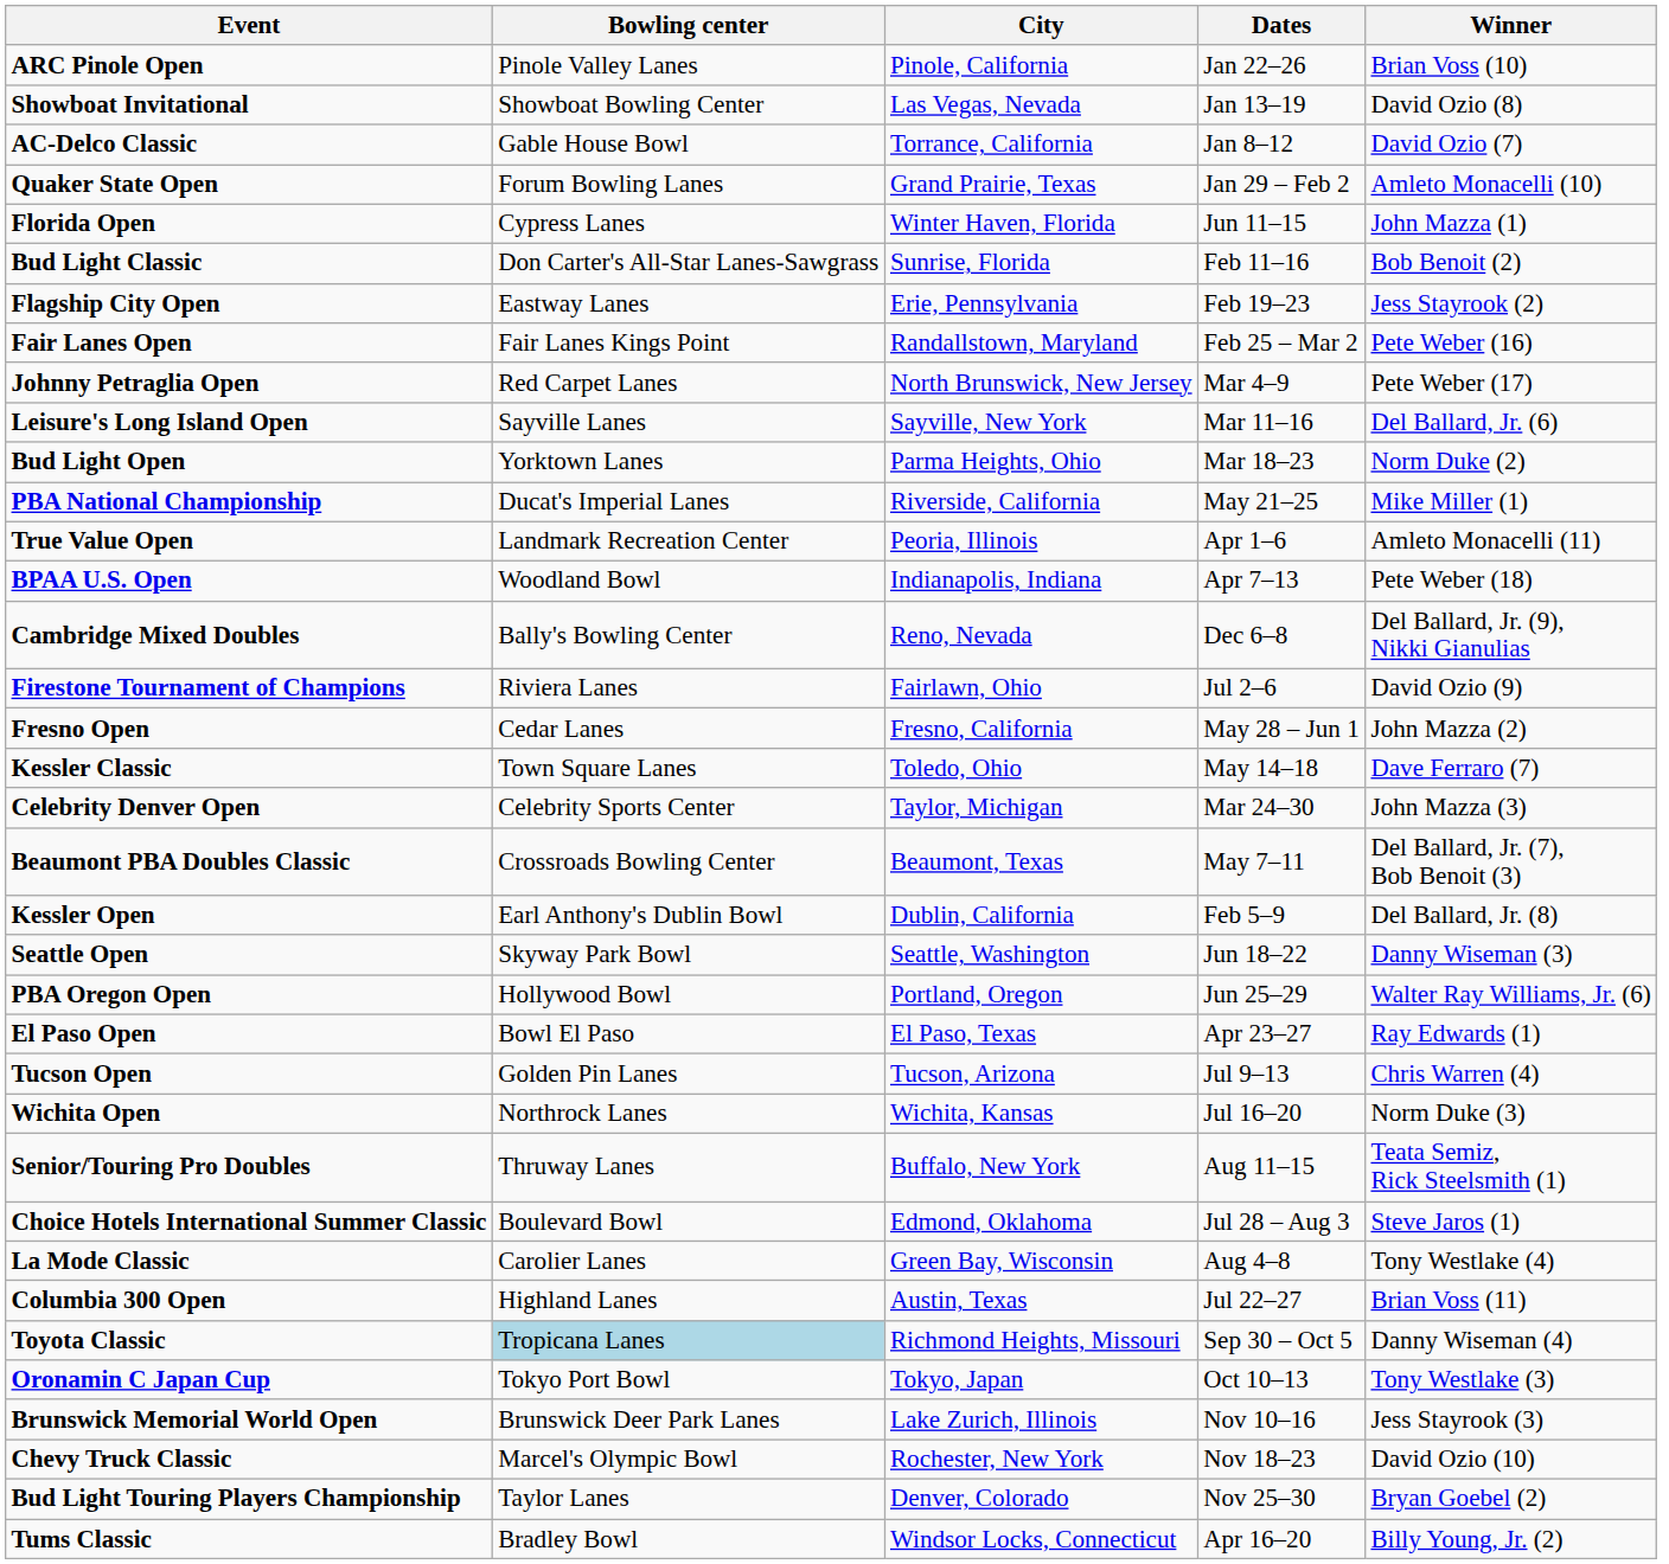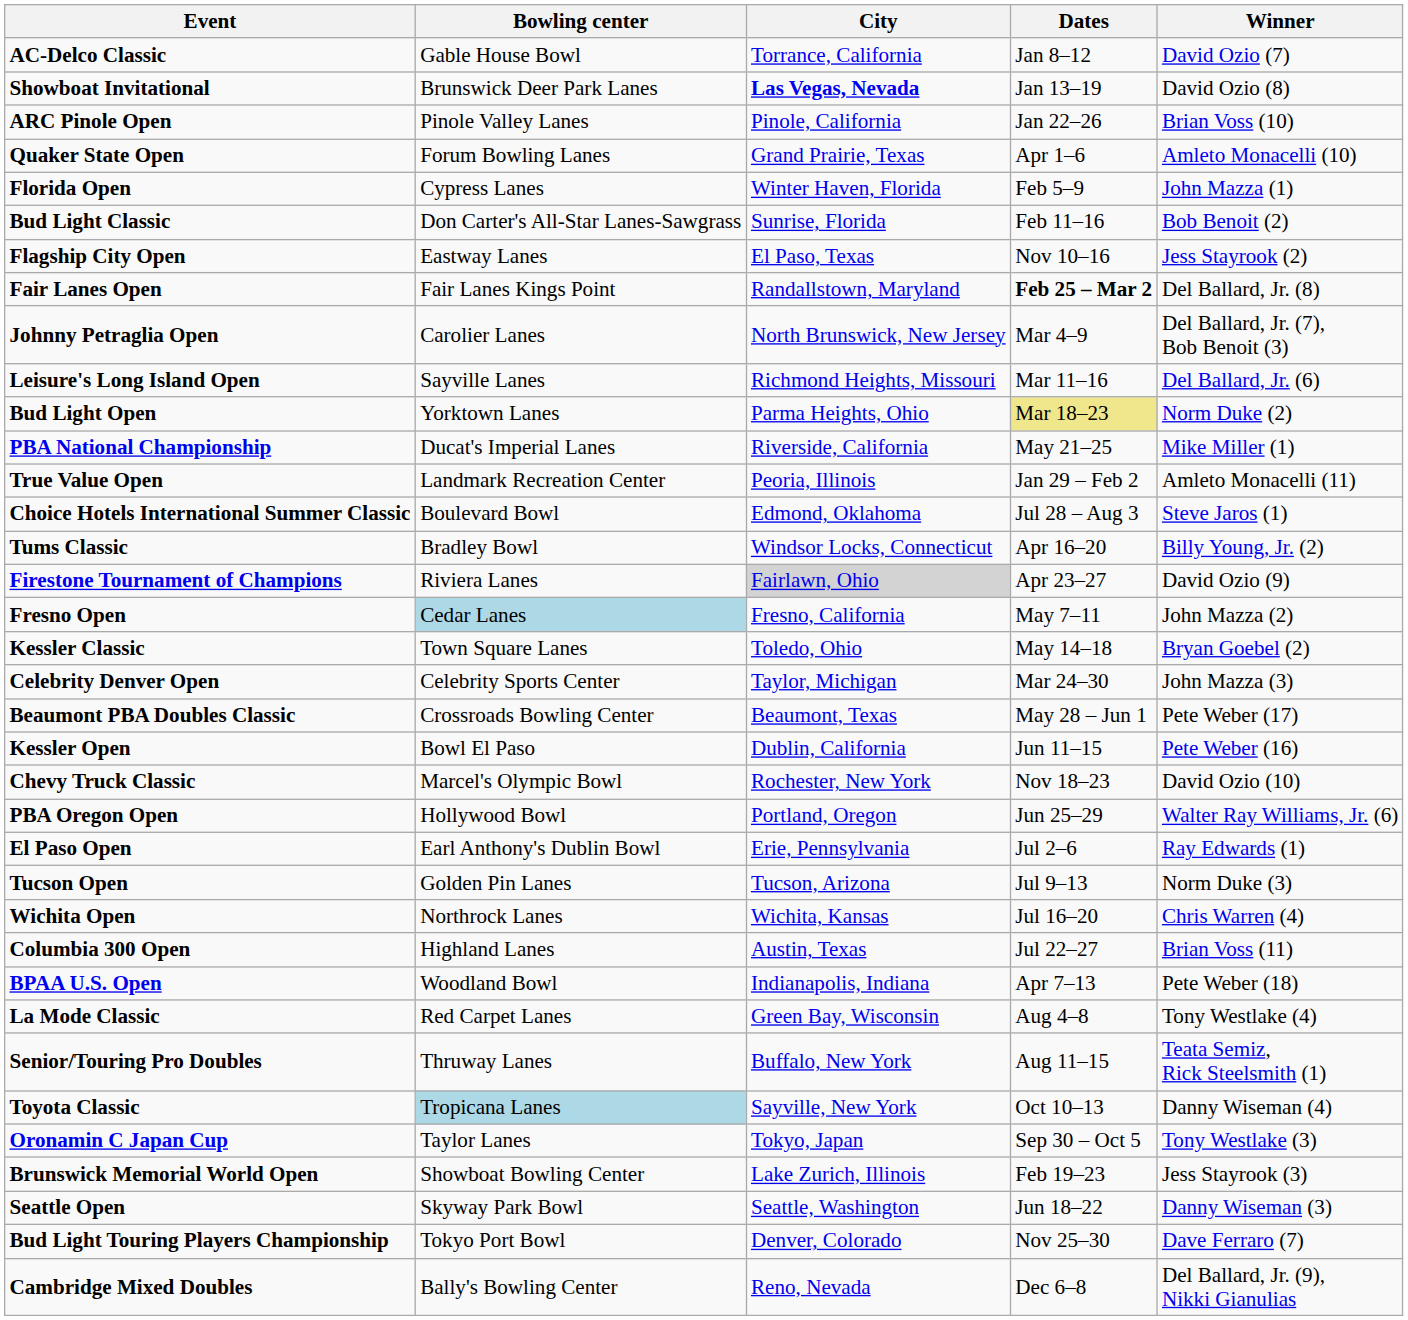 <table class="wikitable">
 <tr>
 <th>Event</th>
 <th>Bowling center</th>
 <th>City</th>
 <th>Dates</th>
 <th>Winner</th>
 </tr>
 <tr>
+<td><strong>AC-Delco Classic</strong></td>
+<td>Gable House Bowl</td>
+<td><a href='#'>Torrance, California</a></td>
+<td>Jan 8–12</td>
+<td><a href='#'>David Ozio</a> (7)</td>
+</tr>
+<tr>
+<td><strong>Showboat Invitational</strong></td>
+<td>Brunswick Deer Park Lanes</td>
+<td><strong><a href='#'>Las Vegas, Nevada</a></strong></td>
+<td>Jan 13–19</td>
+<td>David Ozio (8)</td>
+</tr>
+<tr>
 <td><strong>ARC Pinole Open</strong></td>
 <td>Pinole Valley Lanes</td>
 <td><a href='#'>Pinole, California</a></td>
 <td>Jan 22–26</td>
 <td><a href='#'>Brian Voss</a> (10)</td>
 </tr>
 <tr>
-<td><strong>Showboat Invitational</strong></td>
-<td>Showboat Bowling Center</td>
-<td><a href='#'>Las Vegas, Nevada</a></td>
-<td>Jan 13–19</td>
-<td>David Ozio (8)</td>
-</tr>
-<tr>
-<td><strong>AC-Delco Classic</strong></td>
-<td>Gable House Bowl</td>
-<td><a href='#'>Torrance, California</a></td>
-<td>Jan 8–12</td>
-<td><a href='#'>David Ozio</a> (7)</td>
-</tr>
-<tr>
 <td><strong>Quaker State Open</strong></td>
 <td>Forum Bowling Lanes</td>
 <td><a href='#'>Grand Prairie, Texas</a></td>
-<td>Jan 29 – Feb 2</td>
+<td>Apr 1–6</td>
 <td><a href='#'>Amleto Monacelli</a> (10)</td>
 </tr>
 <tr>
 <td><strong>Florida Open</strong></td>
 <td>Cypress Lanes</td>
 <td><a href='#'>Winter Haven, Florida</a></td>
-<td>Jun 11–15</td>
+<td>Feb 5–9</td>
 <td><a href='#'>John Mazza</a> (1)</td>
 </tr>
 <tr>
 <td><strong>Bud Light Classic</strong></td>
 <td>Don Carter's All-Star Lanes-Sawgrass</td>
 <td><a href='#'>Sunrise, Florida</a></td>
 <td>Feb 11–16</td>
 <td><a href='#'>Bob Benoit</a> (2)</td>
 </tr>
 <tr>
 <td><strong>Flagship City Open</strong></td>
 <td>Eastway Lanes</td>
-<td><a href='#'>Erie, Pennsylvania</a></td>
-<td>Feb 19–23</td>
+<td><a href='#'>El Paso, Texas</a></td>
+<td>Nov 10–16</td>
 <td><a href='#'>Jess Stayrook</a> (2)</td>
 </tr>
 <tr>
 <td><strong>Fair Lanes Open</strong></td>
 <td>Fair Lanes Kings Point</td>
 <td><a href='#'>Randallstown, Maryland</a></td>
-<td>Feb 25 – Mar 2</td>
-<td><a href='#'>Pete Weber</a> (16)</td>
+<td><strong>Feb 25 – Mar 2</strong></td>
+<td>Del Ballard, Jr. (8)</td>
 </tr>
 <tr>
 <td><strong>Johnny Petraglia Open</strong></td>
-<td>Red Carpet Lanes</td>
+<td>Carolier Lanes</td>
 <td><a href='#'>North Brunswick, New Jersey</a></td>
 <td>Mar 4–9</td>
-<td>Pete Weber (17)</td>
+<td>Del Ballard, Jr. (7),<br>Bob Benoit (3)</td>
 </tr>
 <tr>
 <td><strong>Leisure's Long Island Open</strong></td>
 <td>Sayville Lanes</td>
-<td><a href='#'>Sayville, New York</a></td>
+<td><a href='#'>Richmond Heights, Missouri</a></td>
 <td>Mar 11–16</td>
 <td><a href='#'>Del Ballard, Jr.</a> (6)</td>
 </tr>
 <tr>
 <td><strong>Bud Light Open</strong></td>
 <td>Yorktown Lanes</td>
 <td><a href='#'>Parma Heights, Ohio</a></td>
-<td>Mar 18–23</td>
+<td style="background: khaki;">Mar 18–23</td>
 <td><a href='#'>Norm Duke</a> (2)</td>
 </tr>
 <tr>
 <td><strong><a href='#'>PBA National Championship</a></strong></td>
 <td>Ducat's Imperial Lanes</td>
 <td><a href='#'>Riverside, California</a></td>
 <td>May 21–25</td>
 <td><a href='#'>Mike Miller</a> (1)</td>
 </tr>
 <tr>
 <td><strong>True Value Open</strong></td>
 <td>Landmark Recreation Center</td>
 <td><a href='#'>Peoria, Illinois</a></td>
-<td>Apr 1–6</td>
+<td>Jan 29 – Feb 2</td>
 <td>Amleto Monacelli (11)</td>
 </tr>
 <tr>
-<td><strong><a href='#'>BPAA U.S. Open</a></strong></td>
-<td>Woodland Bowl</td>
-<td><a href='#'>Indianapolis, Indiana</a></td>
-<td>Apr 7–13</td>
-<td>Pete Weber (18)</td>
+<td><strong>Choice Hotels International Summer Classic</strong></td>
+<td>Boulevard Bowl</td>
+<td><a href='#'>Edmond, Oklahoma</a></td>
+<td>Jul 28 – Aug 3</td>
+<td><a href='#'>Steve Jaros</a> (1)</td>
 </tr>
 <tr>
-<td><strong>Cambridge Mixed Doubles</strong></td>
-<td>Bally's Bowling Center</td>
-<td><a href='#'>Reno, Nevada</a></td>
-<td>Dec 6–8</td>
-<td>Del Ballard, Jr. (9),<br><a href='#'>Nikki Gianulias</a></td>
+<td><strong>Tums Classic</strong></td>
+<td>Bradley Bowl</td>
+<td><a href='#'>Windsor Locks, Connecticut</a></td>
+<td>Apr 16–20</td>
+<td><a href='#'>Billy Young, Jr.</a> (2)</td>
 </tr>
 <tr>
 <td><strong><a href='#'>Firestone Tournament of Champions</a></strong></td>
 <td>Riviera Lanes</td>
-<td><a href='#'>Fairlawn, Ohio</a></td>
-<td>Jul 2–6</td>
+<td style="background: lightgrey;"><a href='#'>Fairlawn, Ohio</a></td>
+<td>Apr 23–27</td>
 <td>David Ozio (9)</td>
 </tr>
 <tr>
 <td><strong>Fresno Open</strong></td>
-<td>Cedar Lanes</td>
+<td style="background: lightblue;">Cedar Lanes</td>
 <td><a href='#'>Fresno, California</a></td>
-<td>May 28 – Jun 1</td>
+<td>May 7–11</td>
 <td>John Mazza (2)</td>
 </tr>
 <tr>
 <td><strong>Kessler Classic</strong></td>
 <td>Town Square Lanes</td>
 <td><a href='#'>Toledo, Ohio</a></td>
 <td>May 14–18</td>
-<td><a href='#'>Dave Ferraro</a> (7)</td>
+<td><a href='#'>Bryan Goebel</a> (2)</td>
 </tr>
 <tr>
 <td><strong>Celebrity Denver Open</strong></td>
 <td>Celebrity Sports Center</td>
 <td><a href='#'>Taylor, Michigan</a></td>
 <td>Mar 24–30</td>
 <td>John Mazza (3)</td>
 </tr>
 <tr>
 <td><strong>Beaumont PBA Doubles Classic</strong></td>
 <td>Crossroads Bowling Center</td>
 <td><a href='#'>Beaumont, Texas</a></td>
-<td>May 7–11</td>
-<td>Del Ballard, Jr. (7),<br>Bob Benoit (3)</td>
+<td>May 28 – Jun 1</td>
+<td>Pete Weber (17)</td>
 </tr>
 <tr>
 <td><strong>Kessler Open</strong></td>
-<td>Earl Anthony's Dublin Bowl</td>
+<td>Bowl El Paso</td>
 <td><a href='#'>Dublin, California</a></td>
-<td>Feb 5–9</td>
-<td>Del Ballard, Jr. (8)</td>
+<td>Jun 11–15</td>
+<td><a href='#'>Pete Weber</a> (16)</td>
 </tr>
 <tr>
-<td><strong>Seattle Open</strong></td>
-<td>Skyway Park Bowl</td>
-<td><a href='#'>Seattle, Washington</a></td>
-<td>Jun 18–22</td>
-<td><a href='#'>Danny Wiseman</a> (3)</td>
+<td><strong>Chevy Truck Classic</strong></td>
+<td>Marcel's Olympic Bowl</td>
+<td><a href='#'>Rochester, New York</a></td>
+<td>Nov 18–23</td>
+<td>David Ozio (10)</td>
 </tr>
 <tr>
 <td><strong>PBA Oregon Open</strong></td>
 <td>Hollywood Bowl</td>
 <td><a href='#'>Portland, Oregon</a></td>
 <td>Jun 25–29</td>
 <td><a href='#'>Walter Ray Williams, Jr.</a> (6)</td>
 </tr>
 <tr>
 <td><strong>El Paso Open</strong></td>
-<td>Bowl El Paso</td>
-<td><a href='#'>El Paso, Texas</a></td>
-<td>Apr 23–27</td>
+<td>Earl Anthony's Dublin Bowl</td>
+<td><a href='#'>Erie, Pennsylvania</a></td>
+<td>Jul 2–6</td>
 <td><a href='#'>Ray Edwards</a> (1)</td>
 </tr>
 <tr>
 <td><strong>Tucson Open</strong></td>
 <td>Golden Pin Lanes</td>
 <td><a href='#'>Tucson, Arizona</a></td>
 <td>Jul 9–13</td>
-<td><a href='#'>Chris Warren</a> (4)</td>
+<td>Norm Duke (3)</td>
 </tr>
 <tr>
 <td><strong>Wichita Open</strong></td>
 <td>Northrock Lanes</td>
 <td><a href='#'>Wichita, Kansas</a></td>
 <td>Jul 16–20</td>
-<td>Norm Duke (3)</td>
+<td><a href='#'>Chris Warren</a> (4)</td>
+</tr>
+<tr>
+<td><strong>Columbia 300 Open</strong></td>
+<td>Highland Lanes</td>
+<td><a href='#'>Austin, Texas</a></td>
+<td>Jul 22–27</td>
+<td><a href='#'>Brian Voss</a> (11)</td>
+</tr>
+<tr>
+<td><strong><a href='#'>BPAA U.S. Open</a></strong></td>
+<td>Woodland Bowl</td>
+<td><a href='#'>Indianapolis, Indiana</a></td>
+<td>Apr 7–13</td>
+<td>Pete Weber (18)</td>
+</tr>
+<tr>
+<td><strong>La Mode Classic</strong></td>
+<td>Red Carpet Lanes</td>
+<td><a href='#'>Green Bay, Wisconsin</a></td>
+<td>Aug 4–8</td>
+<td>Tony Westlake (4)</td>
 </tr>
 <tr>
 <td><strong>Senior/Touring Pro Doubles</strong></td>
 <td>Thruway Lanes</td>
 <td><a href='#'>Buffalo, New York</a></td>
 <td>Aug 11–15</td>
 <td><a href='#'>Teata Semiz</a>,<br><a href='#'>Rick Steelsmith</a> (1)</td>
 </tr>
 <tr>
-<td><strong>Choice Hotels International Summer Classic</strong></td>
-<td>Boulevard Bowl</td>
-<td><a href='#'>Edmond, Oklahoma</a></td>
-<td>Jul 28 – Aug 3</td>
-<td><a href='#'>Steve Jaros</a> (1)</td>
-</tr>
-<tr>
-<td><strong>La Mode Classic</strong></td>
-<td>Carolier Lanes</td>
-<td><a href='#'>Green Bay, Wisconsin</a></td>
-<td>Aug 4–8</td>
-<td>Tony Westlake (4)</td>
-</tr>
-<tr>
-<td><strong>Columbia 300 Open</strong></td>
-<td>Highland Lanes</td>
-<td><a href='#'>Austin, Texas</a></td>
-<td>Jul 22–27</td>
-<td><a href='#'>Brian Voss</a> (11)</td>
-</tr>
-<tr>
 <td><strong>Toyota Classic</strong></td>
 <td style="background: lightblue;">Tropicana Lanes</td>
-<td><a href='#'>Richmond Heights, Missouri</a></td>
-<td>Sep 30 – Oct 5</td>
+<td><a href='#'>Sayville, New York</a></td>
+<td>Oct 10–13</td>
 <td>Danny Wiseman (4)</td>
 </tr>
 <tr>
 <td><strong><a href='#'>Oronamin C Japan Cup</a></strong></td>
-<td>Tokyo Port Bowl</td>
+<td>Taylor Lanes</td>
 <td><a href='#'>Tokyo, Japan</a></td>
-<td>Oct 10–13</td>
+<td>Sep 30 – Oct 5</td>
 <td><a href='#'>Tony Westlake</a> (3)</td>
 </tr>
 <tr>
 <td><strong>Brunswick Memorial World Open</strong></td>
-<td>Brunswick Deer Park Lanes</td>
+<td>Showboat Bowling Center</td>
 <td><a href='#'>Lake Zurich, Illinois</a></td>
-<td>Nov 10–16</td>
+<td>Feb 19–23</td>
 <td>Jess Stayrook (3)</td>
 </tr>
 <tr>
-<td><strong>Chevy Truck Classic</strong></td>
-<td>Marcel's Olympic Bowl</td>
-<td><a href='#'>Rochester, New York</a></td>
-<td>Nov 18–23</td>
-<td>David Ozio (10)</td>
+<td><strong>Seattle Open</strong></td>
+<td>Skyway Park Bowl</td>
+<td><a href='#'>Seattle, Washington</a></td>
+<td>Jun 18–22</td>
+<td><a href='#'>Danny Wiseman</a> (3)</td>
 </tr>
 <tr>
 <td><strong>Bud Light Touring Players Championship</strong></td>
-<td>Taylor Lanes</td>
+<td>Tokyo Port Bowl</td>
 <td><a href='#'>Denver, Colorado</a></td>
 <td>Nov 25–30</td>
-<td><a href='#'>Bryan Goebel</a> (2)</td>
+<td><a href='#'>Dave Ferraro</a> (7)</td>
 </tr>
 <tr>
-<td><strong>Tums Classic</strong></td>
-<td>Bradley Bowl</td>
-<td><a href='#'>Windsor Locks, Connecticut</a></td>
-<td>Apr 16–20</td>
-<td><a href='#'>Billy Young, Jr.</a> (2)</td>
+<td><strong>Cambridge Mixed Doubles</strong></td>
+<td>Bally's Bowling Center</td>
+<td><a href='#'>Reno, Nevada</a></td>
+<td>Dec 6–8</td>
+<td>Del Ballard, Jr. (9),<br><a href='#'>Nikki Gianulias</a></td>
 </tr>
 </table>
